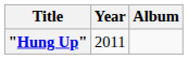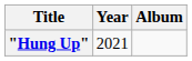 <table class="wikitable plainrowheaders" style="text-align:center;">
 <tr>
 <th scope="col" rowspan="1">Title</th>
 <th scope="col" rowspan="1">Year</th>
 <th scope="col" rowspan="1">Album</th>
 </tr>
 <tr>
 <th scope="row">"<a href='#'>Hung Up</a>"<br></th>
-<td>2011</td>
+<td>2021</td>
 <td></td>
 </tr>
 </table>
